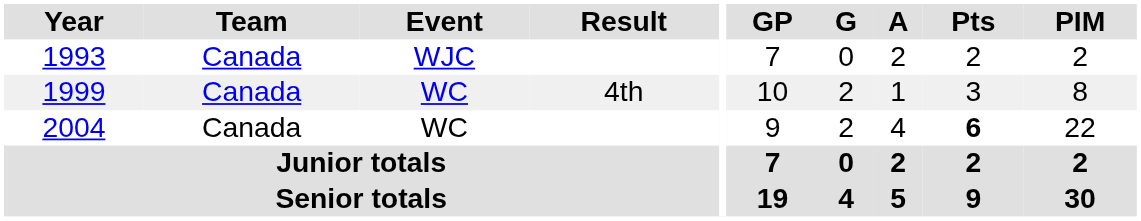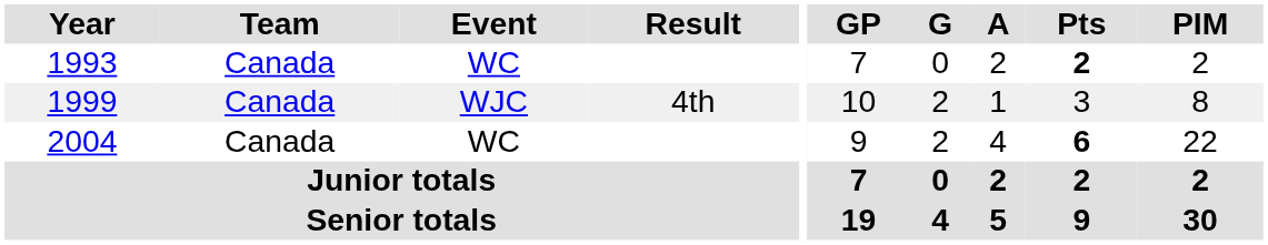 <table border="0" cellpadding="1" cellspacing="0" ID="Table3" style="text-align:center; width:40em">
 <tr ALIGN="center" bgcolor="#e0e0e0">
 <th>Year</th>
 <th>Team</th>
 <th>Event</th>
 <th>Result</th>
 <th rowspan="99" bgcolor="#ffffff"></th>
 <th>GP</th>
 <th>G</th>
 <th>A</th>
 <th>Pts</th>
 <th>PIM</th>
 </tr>
 <tr>
 <td><a href='#'>1993</a></td>
 <td><a href='#'>Canada</a></td>
-<td><a href='#'>WJC</a></td>
+<td><a href='#'>WC</a></td>
 <td></td>
 <td>7</td>
 <td>0</td>
 <td>2</td>
-<td>2</td>
+<td><strong>2</strong></td>
 <td>2</td>
 </tr>
 <tr bgcolor="#f0f0f0">
 <td><a href='#'>1999</a></td>
 <td><a href='#'>Canada</a></td>
-<td><a href='#'>WC</a></td>
+<td><a href='#'>WJC</a></td>
 <td>4th</td>
 <td>10</td>
 <td>2</td>
 <td>1</td>
 <td>3</td>
 <td>8</td>
 </tr>
 <tr>
 <td><a href='#'>2004</a></td>
 <td>Canada</td>
 <td>WC</td>
 <td></td>
 <td>9</td>
 <td>2</td>
 <td>4</td>
 <td><strong>6</strong></td>
 <td>22</td>
 </tr>
 <tr bgcolor="#e0e0e0">
 <th colspan="4">Junior totals</th>
 <th>7</th>
 <th>0</th>
 <th>2</th>
 <th>2</th>
 <th>2</th>
 </tr>
 <tr bgcolor="#e0e0e0">
 <th colspan="4">Senior totals</th>
 <th>19</th>
 <th>4</th>
 <th>5</th>
 <th>9</th>
 <th>30</th>
 </tr>
 </table>
